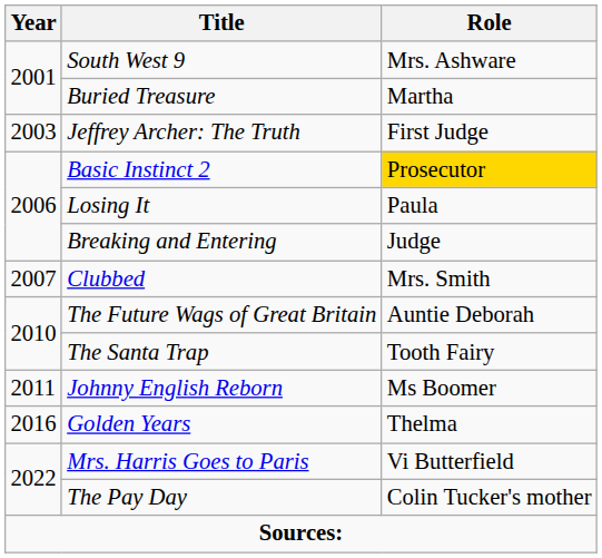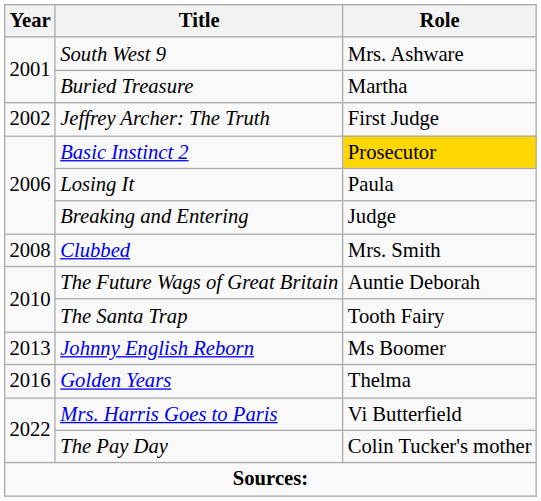 <table class="wikitable">
 <tr>
 <th>Year</th>
 <th>Title</th>
 <th>Role</th>
 </tr>
 <tr>
 <td rowspan="2">2001</td>
 <td><em>South West 9 </em></td>
 <td>Mrs. Ashware</td>
 </tr>
 <tr>
 <td><em>Buried Treasure</em></td>
 <td>Martha</td>
 </tr>
 <tr>
-<td rowspan="1">2003</td>
+<td rowspan="1">2002</td>
 <td><em>Jeffrey Archer: The Truth</em></td>
 <td>First Judge</td>
 </tr>
 <tr>
 <td rowspan="3">2006</td>
 <td><em><a href='#'>Basic Instinct 2</a></em></td>
 <td style="background: gold;">Prosecutor</td>
 </tr>
 <tr>
 <td><em>Losing It </em></td>
 <td>Paula</td>
 </tr>
 <tr>
 <td><em>Breaking and Entering</em></td>
 <td>Judge</td>
 </tr>
 <tr>
-<td rowspan="1">2007</td>
+<td rowspan="1">2008</td>
 <td><em><a href='#'>Clubbed</a></em></td>
 <td>Mrs. Smith</td>
 </tr>
 <tr>
 <td rowspan="2">2010</td>
 <td><em>The Future Wags of Great Britain</em></td>
 <td>Auntie Deborah</td>
 </tr>
 <tr>
 <td><em>The Santa Trap</em></td>
 <td>Tooth Fairy</td>
 </tr>
 <tr>
-<td>2011</td>
+<td>2013</td>
 <td><em><a href='#'>Johnny English Reborn</a></em></td>
 <td>Ms Boomer</td>
 </tr>
 <tr>
 <td>2016</td>
 <td><em><a href='#'>Golden Years</a></em></td>
 <td>Thelma</td>
 </tr>
 <tr>
 <td rowspan="2">2022</td>
 <td><em><a href='#'>Mrs. Harris Goes to Paris</a></em></td>
 <td>Vi Butterfield</td>
 </tr>
 <tr>
 <td><em>The Pay Day</em></td>
 <td>Colin Tucker's mother</td>
 </tr>
 <tr>
 <td colspan="4" style="text-align: center;"><strong>Sources:</strong> </td>
 </tr>
 </table>
